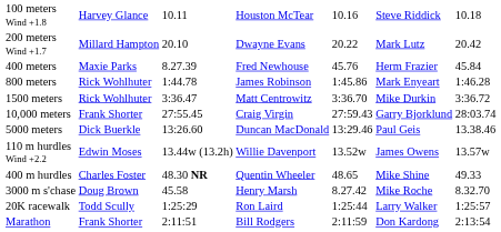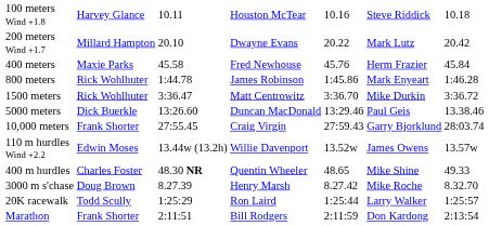 <table>
 <tr>
 <td>100 meters  <br><small>Wind +1.8</small></td>
 <td><a href='#'>Harvey Glance</a></td>
 <td>10.11</td>
 <td><a href='#'>Houston McTear</a></td>
 <td>10.16</td>
 <td><a href='#'>Steve Riddick</a></td>
 <td>10.18</td>
 </tr>
 <tr>
 <td>200 meters  <br><small>Wind +1.7</small></td>
 <td><a href='#'>Millard Hampton</a></td>
 <td>20.10</td>
 <td><a href='#'>Dwayne Evans</a></td>
 <td>20.22</td>
 <td><a href='#'>Mark Lutz</a></td>
 <td>20.42</td>
 </tr>
 <tr>
 <td>400 meters</td>
 <td><a href='#'>Maxie Parks</a></td>
-<td>8.27.39</td>
+<td>45.58</td>
 <td><a href='#'>Fred Newhouse</a></td>
 <td>45.76</td>
 <td><a href='#'>Herm Frazier</a></td>
 <td>45.84</td>
 </tr>
 <tr>
 <td>800 meters</td>
 <td><a href='#'>Rick Wohlhuter</a></td>
 <td>1:44.78</td>
 <td><a href='#'>James Robinson</a></td>
 <td>1:45.86</td>
 <td><a href='#'>Mark Enyeart</a></td>
 <td>1:46.28</td>
 </tr>
 <tr>
 <td>1500 meters</td>
 <td><a href='#'>Rick Wohlhuter</a></td>
 <td>3:36.47</td>
 <td><a href='#'>Matt Centrowitz</a></td>
 <td>3:36.70</td>
 <td><a href='#'>Mike Durkin</a></td>
 <td>3:36.72</td>
 </tr>
 <tr>
+<td>5000 meters</td>
+<td><a href='#'>Dick Buerkle</a></td>
+<td>13:26.60</td>
+<td><a href='#'>Duncan MacDonald</a></td>
+<td>13:29.46</td>
+<td><a href='#'>Paul Geis</a></td>
+<td>13.38.46</td>
+</tr>
+<tr>
 <td>10,000 meters</td>
 <td><a href='#'>Frank Shorter</a></td>
 <td>27:55.45</td>
 <td><a href='#'>Craig Virgin</a></td>
 <td>27:59.43</td>
 <td><a href='#'>Garry Bjorklund</a></td>
 <td>28:03.74</td>
-</tr>
-<tr>
-<td>5000 meters</td>
-<td><a href='#'>Dick Buerkle</a></td>
-<td>13:26.60</td>
-<td><a href='#'>Duncan MacDonald</a></td>
-<td>13:29.46</td>
-<td><a href='#'>Paul Geis</a></td>
-<td>13.38.46</td>
 </tr>
 <tr>
 <td>110 m  hurdles  <br><small>Wind +2.2</small></td>
 <td><a href='#'>Edwin Moses</a></td>
 <td>13.44w (13.2h)</td>
 <td><a href='#'>Willie Davenport</a></td>
 <td>13.52w</td>
 <td><a href='#'>James Owens</a></td>
 <td>13.57w</td>
 </tr>
 <tr>
 <td>400 m hurdles</td>
 <td><a href='#'>Charles Foster</a></td>
 <td>48.30 <strong>NR</strong></td>
 <td><a href='#'>Quentin Wheeler</a></td>
 <td>48.65</td>
 <td><a href='#'>Mike Shine</a></td>
 <td>49.33</td>
 </tr>
 <tr>
 <td>3000 m s'chase</td>
 <td><a href='#'>Doug Brown</a></td>
-<td>45.58</td>
+<td>8.27.39</td>
 <td><a href='#'>Henry Marsh</a></td>
 <td>8.27.42</td>
 <td><a href='#'>Mike Roche</a></td>
 <td>8.32.70</td>
 </tr>
 <tr>
 <td>20K racewalk</td>
 <td><a href='#'>Todd Scully</a></td>
 <td>1:25:29</td>
 <td><a href='#'>Ron Laird</a></td>
 <td>1:25:44</td>
 <td><a href='#'>Larry Walker</a></td>
 <td>1:25:57</td>
 </tr>
 <tr>
 <td><a href='#'>Marathon</a></td>
 <td><a href='#'>Frank Shorter</a></td>
 <td>2:11:51</td>
 <td><a href='#'>Bill Rodgers</a></td>
 <td>2:11:59</td>
 <td><a href='#'>Don Kardong</a></td>
 <td>2:13:54</td>
 </tr>
 </table>
